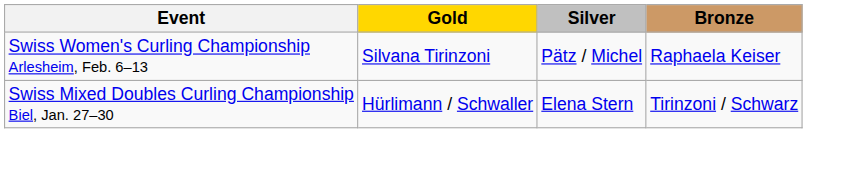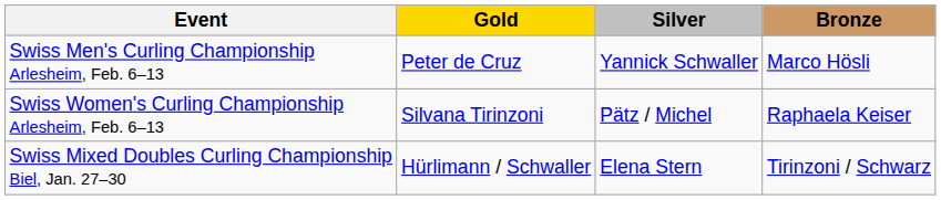 <table class="wikitable">
 <tr>
 <th>Event</th>
 <th style="background:gold">Gold</th>
 <th style="background:silver">Silver</th>
 <th style="background:#cc9966">Bronze</th>
+</tr>
+<tr>
+<td><a href='#'>Swiss Men's Curling Championship</a> <br> <small><a href='#'>Arlesheim</a>, Feb. 6–13</small></td>
+<td> <a href='#'>Peter de Cruz</a></td>
+<td> <a href='#'>Yannick Schwaller</a></td>
+<td> <a href='#'>Marco Hösli</a></td>
 </tr>
 <tr>
 <td><a href='#'>Swiss Women's Curling Championship</a> <br> <small><a href='#'>Arlesheim</a>, Feb. 6–13</small></td>
 <td> <a href='#'>Silvana Tirinzoni</a></td>
 <td> <a href='#'>Pätz</a> / <a href='#'>Michel</a></td>
 <td> <a href='#'>Raphaela Keiser</a></td>
 </tr>
 <tr>
 <td><a href='#'>Swiss Mixed Doubles Curling Championship</a> <br> <small><a href='#'>Biel</a>, Jan. 27–30</small></td>
 <td> <a href='#'>Hürlimann</a> / <a href='#'>Schwaller</a></td>
 <td> <a href='#'>Elena Stern</a></td>
 <td> <a href='#'>Tirinzoni</a> / <a href='#'>Schwarz</a></td>
 </tr>
 </table>
